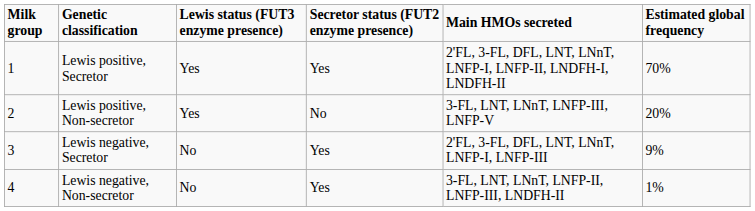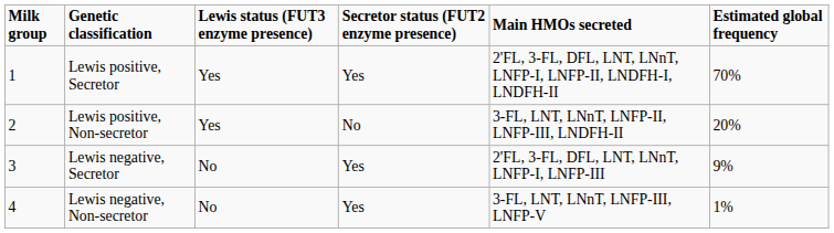 <table class="wikitable">
 <tr>
 <td><strong>Milk group</strong></td>
 <td><strong>Genetic classification</strong></td>
 <td><strong>Lewis status (FUT3 enzyme presence)</strong></td>
 <td><strong>Secretor status (FUT2 enzyme presence)</strong></td>
 <td><strong>Main HMOs secreted</strong></td>
 <td><strong>Estimated global frequency</strong></td>
 </tr>
 <tr>
 <td>1</td>
 <td>Lewis positive, Secretor</td>
 <td>Yes</td>
 <td>Yes</td>
 <td>2'FL, 3-FL, DFL, LNT, LNnT, LNFP-I, LNFP-II, LNDFH-I, LNDFH-II</td>
 <td>70%</td>
 </tr>
 <tr>
 <td>2</td>
 <td>Lewis positive, Non-secretor</td>
 <td>Yes</td>
 <td>No</td>
-<td>3-FL, LNT, LNnT, LNFP-III, LNFP-V</td>
+<td>3-FL, LNT, LNnT, LNFP-II, LNFP-III, LNDFH-II</td>
 <td>20%</td>
 </tr>
 <tr>
 <td>3</td>
 <td>Lewis negative, Secretor</td>
 <td>No</td>
 <td>Yes</td>
 <td>2'FL, 3-FL, DFL, LNT, LNnT, LNFP-I, LNFP-III</td>
 <td>9%</td>
 </tr>
 <tr>
 <td>4</td>
 <td>Lewis negative, Non-secretor</td>
 <td>No</td>
 <td>Yes</td>
-<td>3-FL, LNT, LNnT, LNFP-II, LNFP-III, LNDFH-II</td>
+<td>3-FL, LNT, LNnT, LNFP-III, LNFP-V</td>
 <td>1%</td>
 </tr>
 </table>
